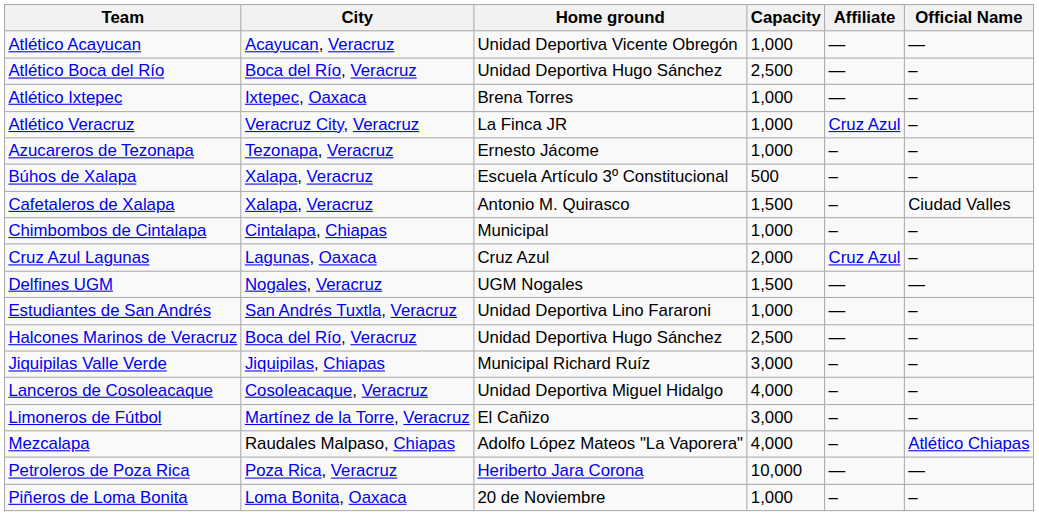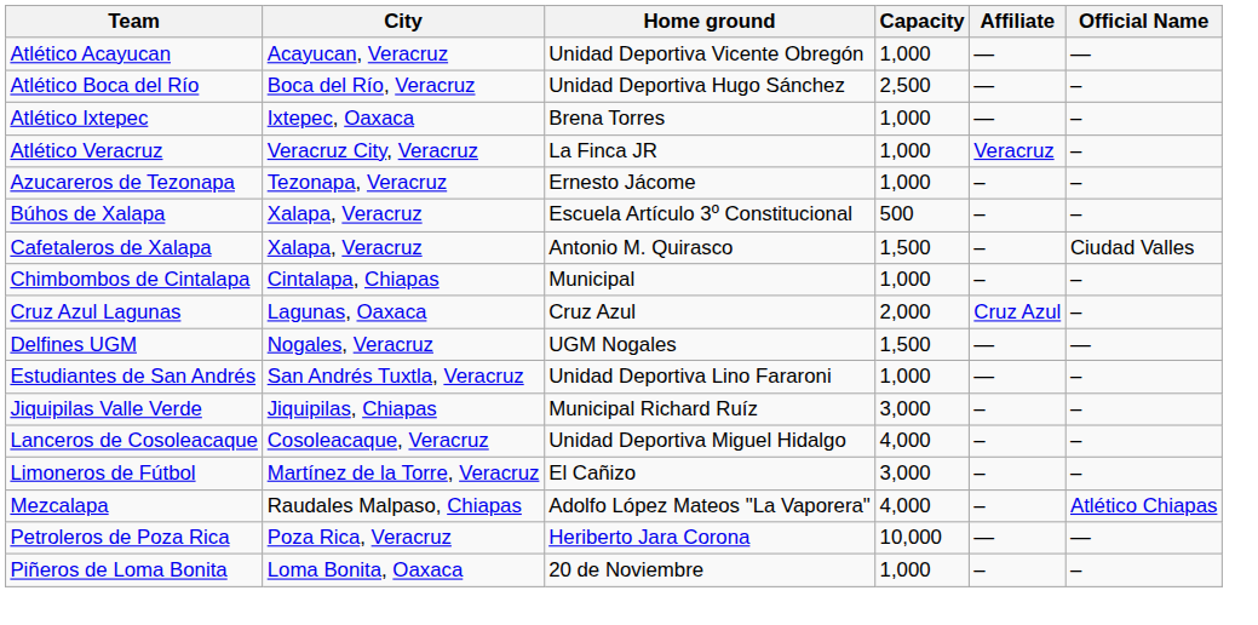 <table class="wikitable sortable">
 <tr>
 <th>Team</th>
 <th>City</th>
 <th>Home ground</th>
 <th>Capacity</th>
 <th>Affiliate</th>
 <th>Official Name</th>
 </tr>
 <tr>
 <td><a href='#'>Atlético Acayucan</a></td>
 <td><a href='#'>Acayucan</a>, <a href='#'>Veracruz</a></td>
 <td>Unidad Deportiva Vicente Obregón</td>
 <td>1,000</td>
 <td>—</td>
 <td>—</td>
 </tr>
 <tr>
 <td><a href='#'>Atlético Boca del Río</a></td>
 <td><a href='#'>Boca del Río</a>, <a href='#'>Veracruz</a></td>
 <td>Unidad Deportiva Hugo Sánchez</td>
 <td>2,500</td>
 <td>—</td>
 <td>–</td>
 </tr>
 <tr>
 <td><a href='#'>Atlético Ixtepec</a></td>
 <td><a href='#'>Ixtepec</a>, <a href='#'>Oaxaca</a></td>
 <td>Brena Torres</td>
 <td>1,000</td>
 <td>—</td>
 <td>–</td>
 </tr>
 <tr>
 <td><a href='#'>Atlético Veracruz</a></td>
 <td><a href='#'>Veracruz City</a>, <a href='#'>Veracruz</a></td>
 <td>La Finca JR</td>
 <td>1,000</td>
-<td><a href='#'>Cruz Azul</a></td>
+<td><a href='#'>Veracruz</a></td>
 <td>–</td>
 </tr>
 <tr>
 <td><a href='#'>Azucareros de Tezonapa</a></td>
 <td><a href='#'>Tezonapa</a>, <a href='#'>Veracruz</a></td>
 <td>Ernesto Jácome</td>
 <td>1,000</td>
 <td>–</td>
 <td>–</td>
 </tr>
 <tr>
 <td><a href='#'>Búhos de Xalapa</a></td>
 <td><a href='#'>Xalapa</a>, <a href='#'>Veracruz</a></td>
 <td>Escuela Artículo 3º Constitucional</td>
 <td>500</td>
 <td>–</td>
 <td>–</td>
 </tr>
 <tr>
 <td><a href='#'>Cafetaleros de Xalapa</a></td>
 <td><a href='#'>Xalapa</a>, <a href='#'>Veracruz</a></td>
 <td>Antonio M. Quirasco</td>
 <td>1,500</td>
 <td>–</td>
 <td>Ciudad Valles</td>
 </tr>
 <tr>
 <td><a href='#'>Chimbombos de Cintalapa</a></td>
 <td><a href='#'>Cintalapa</a>, <a href='#'>Chiapas</a></td>
 <td>Municipal</td>
 <td>1,000</td>
 <td>–</td>
 <td>–</td>
 </tr>
 <tr>
 <td><a href='#'>Cruz Azul Lagunas</a></td>
 <td><a href='#'>Lagunas</a>, <a href='#'>Oaxaca</a></td>
 <td>Cruz Azul</td>
 <td>2,000</td>
 <td><a href='#'>Cruz Azul</a></td>
 <td>–</td>
 </tr>
 <tr>
 <td><a href='#'>Delfines UGM</a></td>
 <td><a href='#'>Nogales</a>, <a href='#'>Veracruz</a></td>
 <td>UGM Nogales</td>
 <td>1,500</td>
 <td>—</td>
 <td>—</td>
 </tr>
 <tr>
 <td><a href='#'>Estudiantes de San Andrés</a></td>
 <td><a href='#'>San Andrés Tuxtla</a>, <a href='#'>Veracruz</a></td>
 <td>Unidad Deportiva Lino Fararoni</td>
 <td>1,000</td>
 <td>—</td>
 <td>–</td>
 </tr>
 <tr>
-<td><a href='#'>Halcones Marinos de Veracruz</a></td>
-<td><a href='#'>Boca del Río</a>, <a href='#'>Veracruz</a></td>
-<td>Unidad Deportiva Hugo Sánchez</td>
-<td>2,500</td>
-<td>—</td>
-<td>–</td>
-</tr>
-<tr>
 <td><a href='#'>Jiquipilas Valle Verde</a></td>
 <td><a href='#'>Jiquipilas</a>, <a href='#'>Chiapas</a></td>
 <td>Municipal Richard Ruíz</td>
 <td>3,000</td>
 <td>–</td>
 <td>–</td>
 </tr>
 <tr>
 <td><a href='#'>Lanceros de Cosoleacaque</a></td>
 <td><a href='#'>Cosoleacaque</a>, <a href='#'>Veracruz</a></td>
 <td>Unidad Deportiva Miguel Hidalgo</td>
 <td>4,000</td>
 <td>–</td>
 <td>–</td>
 </tr>
 <tr>
 <td><a href='#'>Limoneros de Fútbol</a></td>
 <td><a href='#'>Martínez de la Torre</a>, <a href='#'>Veracruz</a></td>
 <td>El Cañizo</td>
 <td>3,000</td>
 <td>–</td>
 <td>–</td>
 </tr>
 <tr>
 <td><a href='#'>Mezcalapa</a></td>
 <td>Raudales Malpaso, <a href='#'>Chiapas</a></td>
 <td>Adolfo López Mateos "La Vaporera"</td>
 <td>4,000</td>
 <td>–</td>
 <td><a href='#'>Atlético Chiapas</a></td>
 </tr>
 <tr>
 <td><a href='#'>Petroleros de Poza Rica</a></td>
 <td><a href='#'>Poza Rica</a>, <a href='#'>Veracruz</a></td>
 <td><a href='#'>Heriberto Jara Corona</a></td>
 <td>10,000</td>
 <td>—</td>
 <td>—</td>
 </tr>
 <tr>
 <td><a href='#'>Piñeros de Loma Bonita</a></td>
 <td><a href='#'>Loma Bonita</a>, <a href='#'>Oaxaca</a></td>
 <td>20 de Noviembre</td>
 <td>1,000</td>
 <td>–</td>
 <td>–</td>
 </tr>
 </table>
